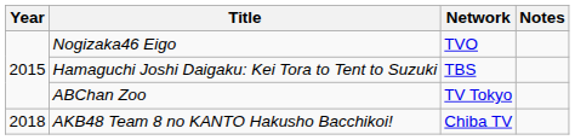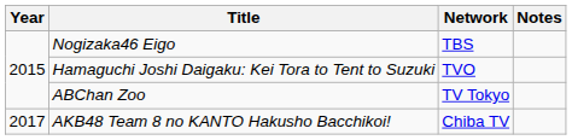 <table class="wikitable">
 <tr>
 <th>Year</th>
 <th>Title</th>
 <th>Network</th>
 <th>Notes</th>
 </tr>
 <tr>
 <td rowspan="3">2015</td>
 <td><em>Nogizaka46 Eigo</em></td>
-<td><a href='#'>TVO</a></td>
+<td><a href='#'>TBS</a></td>
 <td></td>
 </tr>
 <tr>
 <td><em>Hamaguchi Joshi Daigaku: Kei Tora to Tent to Suzuki</em></td>
-<td><a href='#'>TBS</a></td>
+<td><a href='#'>TVO</a></td>
 <td></td>
 </tr>
 <tr>
 <td><em>ABChan Zoo</em></td>
 <td><a href='#'>TV Tokyo</a></td>
 <td></td>
 </tr>
 <tr>
-<td>2018</td>
+<td>2017</td>
 <td><em>AKB48 Team 8 no KANTO Hakusho Bacchikoi!</em></td>
 <td><a href='#'>Chiba TV</a></td>
 <td></td>
 </tr>
 </table>
